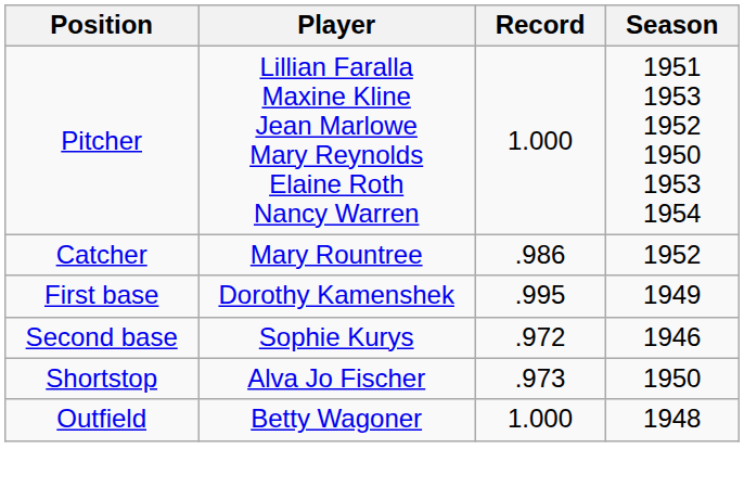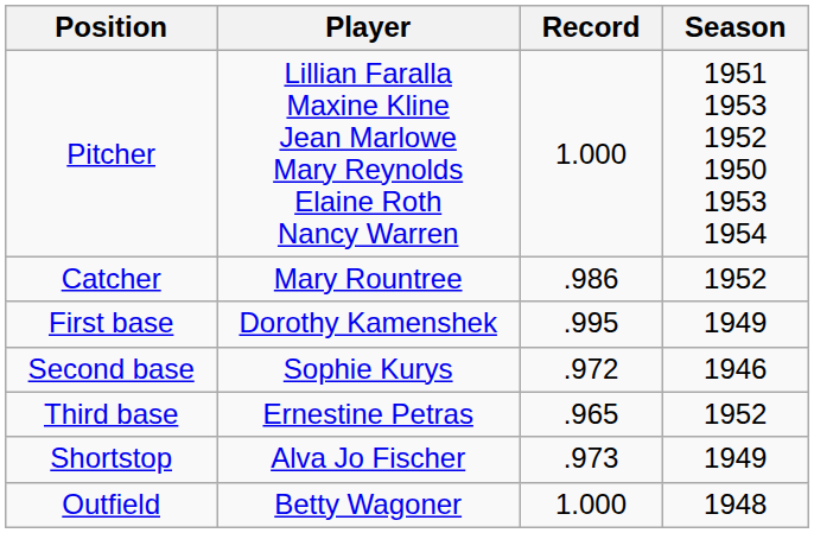 <table class="wikitable">
 <tr>
 <th>Position</th>
 <th>Player</th>
 <th>  Record  </th>
 <th>  Season  </th>
 </tr>
 <tr align=center>
 <td><a href='#'>Pitcher</a></td>
 <td><a href='#'>Lillian Faralla</a><br><a href='#'>Maxine Kline</a><br><a href='#'>Jean Marlowe</a><br><a href='#'>Mary Reynolds</a><br><a href='#'>Elaine Roth</a><br><a href='#'>Nancy Warren</a></td>
 <td>1.000</td>
 <td>1951<br>1953<br>1952<br>1950<br>1953<br>1954</td>
 </tr>
 <tr align=center>
 <td><a href='#'>Catcher</a></td>
 <td><a href='#'>Mary Rountree</a></td>
 <td>.986</td>
 <td>1952</td>
 </tr>
 <tr align=center>
 <td><a href='#'>First base</a></td>
 <td>   <a href='#'>Dorothy Kamenshek</a>  </td>
 <td>.995</td>
 <td>1949</td>
 </tr>
 <tr align=center>
 <td>  <a href='#'>Second base</a>  </td>
 <td><a href='#'>Sophie Kurys</a></td>
 <td>.972</td>
 <td>1946</td>
 </tr>
 <tr align=center>
+<td><a href='#'>Third base</a></td>
+<td><a href='#'>Ernestine Petras</a></td>
+<td>.965</td>
+<td>1952</td>
+</tr>
+<tr align=center>
 <td><a href='#'>Shortstop</a></td>
 <td><a href='#'>Alva Jo Fischer</a></td>
 <td>.973</td>
-<td>1950</td>
+<td>1949</td>
 </tr>
 <tr align=center>
 <td><a href='#'>Outfield</a></td>
 <td><a href='#'>Betty Wagoner</a></td>
 <td>1.000</td>
 <td>1948</td>
 </tr>
 </table>
